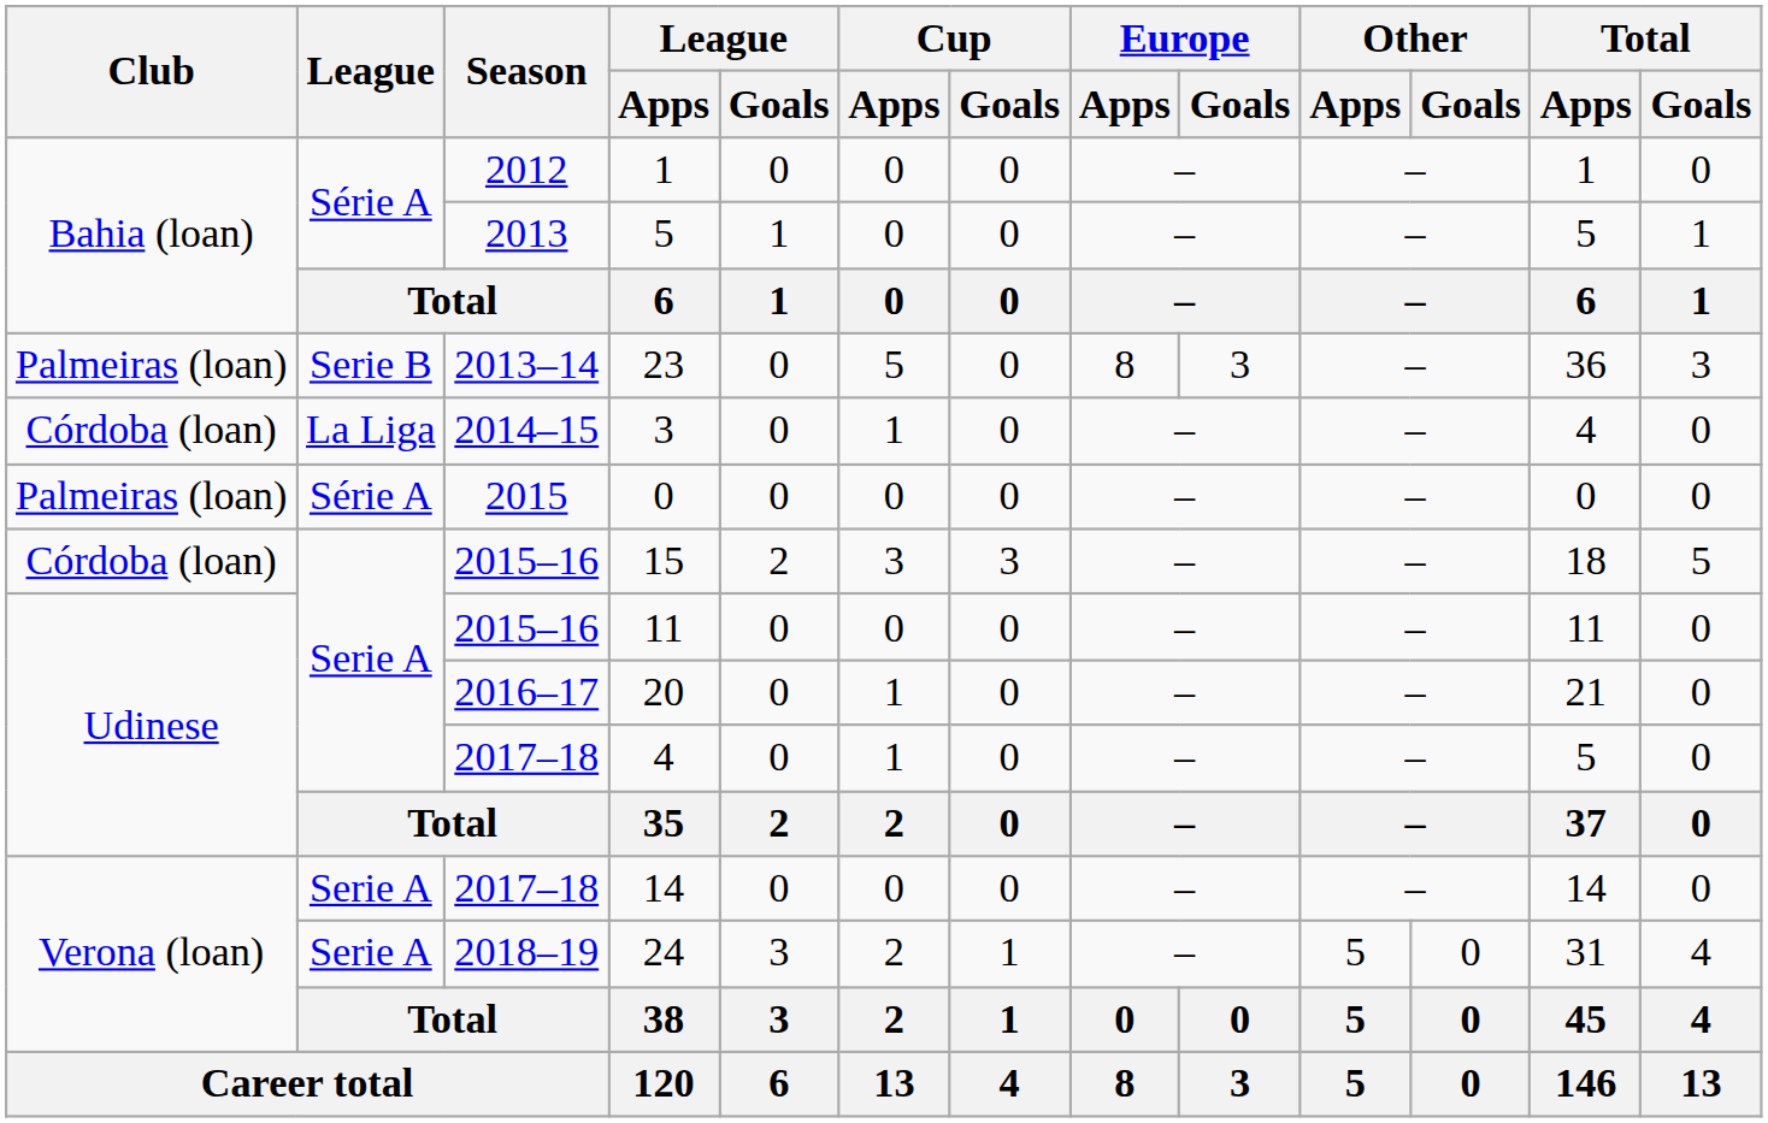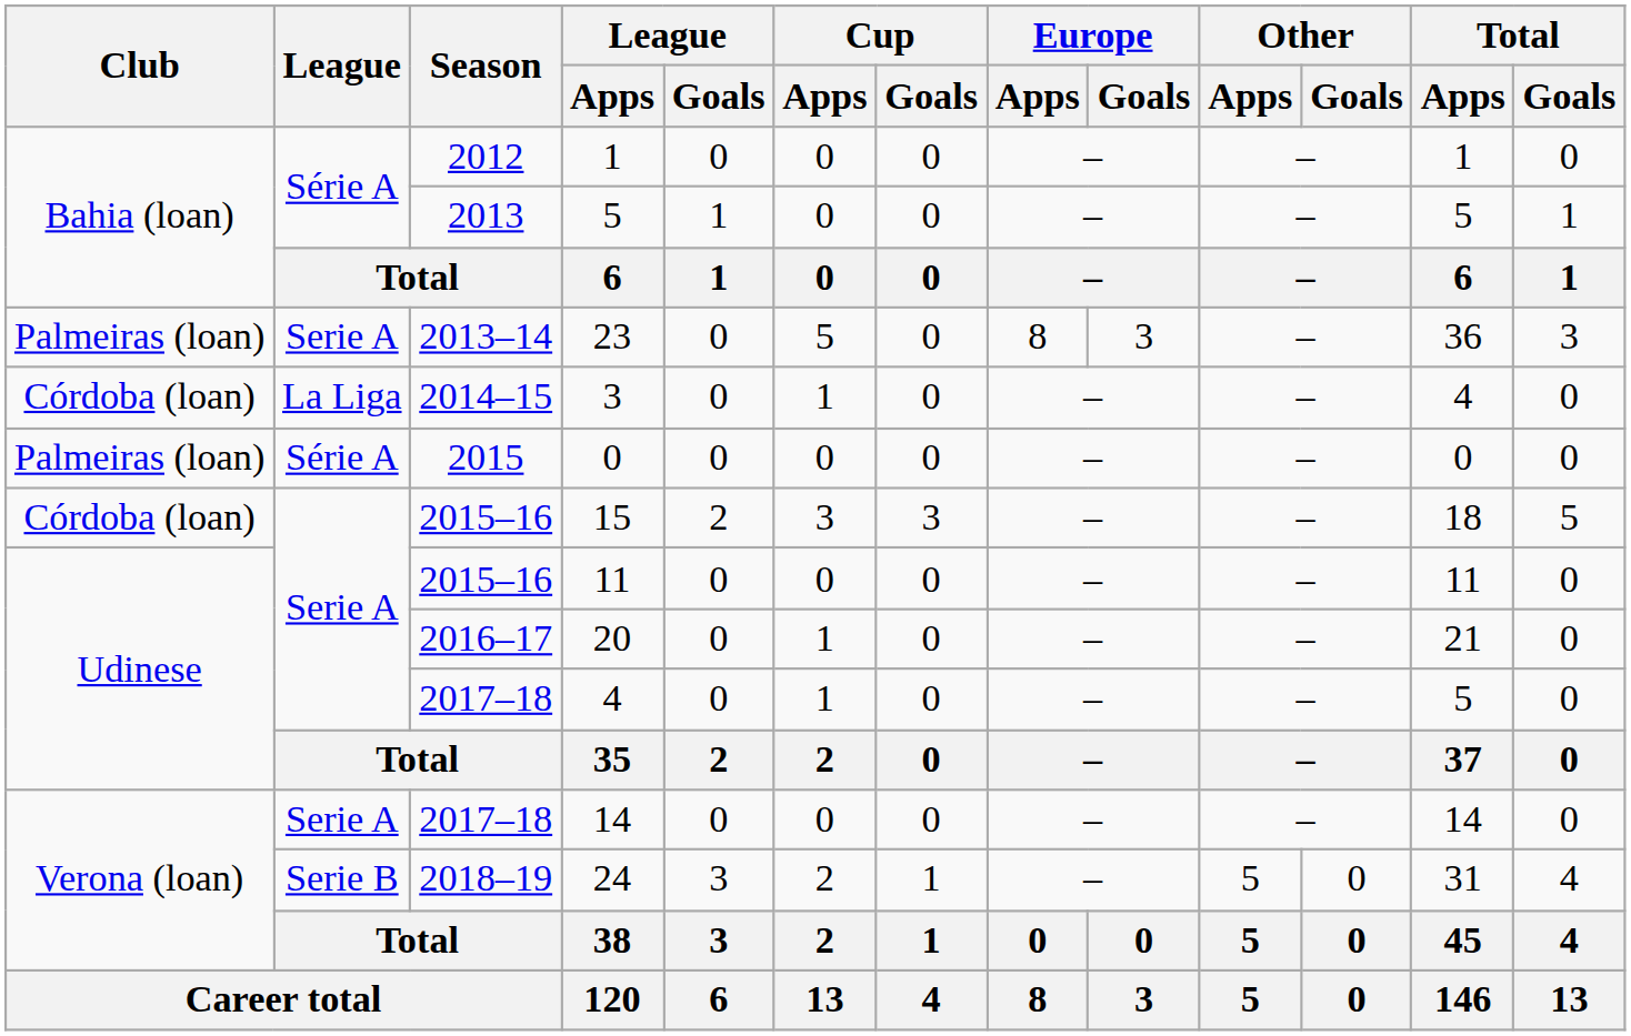 <table class="wikitable" style="text-align: center;">
 <tr>
 <th rowspan="2">Club</th>
 <th rowspan="2">League</th>
 <th rowspan="2">Season</th>
 <th colspan="2">League</th>
 <th colspan="2">Cup</th>
 <th colspan="2"><a href='#'>Europe</a></th>
 <th colspan="2">Other</th>
 <th colspan="2">Total</th>
 </tr>
 <tr>
 <th>Apps</th>
 <th>Goals</th>
 <th>Apps</th>
 <th>Goals</th>
 <th>Apps</th>
 <th>Goals</th>
 <th>Apps</th>
 <th>Goals</th>
 <th>Apps</th>
 <th>Goals</th>
 </tr>
 <tr>
 <td rowspan="3"><a href='#'>Bahia</a> (loan)</td>
 <td rowspan="2"><a href='#'>Série A</a></td>
 <td><a href='#'>2012</a></td>
 <td>1</td>
 <td>0</td>
 <td>0</td>
 <td>0</td>
 <td colspan="2">–</td>
 <td colspan="2">–</td>
 <td>1</td>
 <td>0</td>
 </tr>
 <tr>
 <td><a href='#'>2013</a></td>
 <td>5</td>
 <td>1</td>
 <td>0</td>
 <td>0</td>
 <td colspan="2">–</td>
 <td colspan="2">–</td>
 <td>5</td>
 <td>1</td>
 </tr>
 <tr>
 <th colspan="2">Total</th>
 <th>6</th>
 <th>1</th>
 <th>0</th>
 <th>0</th>
 <th colspan="2">–</th>
 <th colspan="2">–</th>
 <th>6</th>
 <th>1</th>
 </tr>
 <tr>
 <td><a href='#'>Palmeiras</a> (loan)</td>
-<td><a href='#'>Serie B</a></td>
+<td><a href='#'>Serie A</a></td>
 <td><a href='#'>2013–14</a></td>
 <td>23</td>
 <td>0</td>
 <td>5</td>
 <td>0</td>
 <td>8</td>
 <td>3</td>
 <td colspan="2">–</td>
 <td>36</td>
 <td>3</td>
 </tr>
 <tr>
 <td><a href='#'>Córdoba</a> (loan)</td>
 <td><a href='#'>La Liga</a></td>
 <td><a href='#'>2014–15</a></td>
 <td>3</td>
 <td>0</td>
 <td>1</td>
 <td>0</td>
 <td colspan="2">–</td>
 <td colspan="2">–</td>
 <td>4</td>
 <td>0</td>
 </tr>
 <tr>
 <td><a href='#'>Palmeiras</a> (loan)</td>
 <td><a href='#'>Série A</a></td>
 <td><a href='#'>2015</a></td>
 <td>0</td>
 <td>0</td>
 <td>0</td>
 <td>0</td>
 <td colspan="2">–</td>
 <td colspan="2">–</td>
 <td>0</td>
 <td>0</td>
 </tr>
 <tr>
 <td><a href='#'>Córdoba</a> (loan)</td>
 <td rowspan="4"><a href='#'>Serie A</a></td>
 <td><a href='#'>2015–16</a></td>
 <td>15</td>
 <td>2</td>
 <td>3</td>
 <td>3</td>
 <td colspan="2">–</td>
 <td colspan="2">–</td>
 <td>18</td>
 <td>5</td>
 </tr>
 <tr>
 <td rowspan="4"><a href='#'>Udinese</a></td>
 <td><a href='#'>2015–16</a></td>
 <td>11</td>
 <td>0</td>
 <td>0</td>
 <td>0</td>
 <td colspan="2">–</td>
 <td colspan="2">–</td>
 <td>11</td>
 <td>0</td>
 </tr>
 <tr>
 <td><a href='#'>2016–17</a></td>
 <td>20</td>
 <td>0</td>
 <td>1</td>
 <td>0</td>
 <td colspan="2">–</td>
 <td colspan="2">–</td>
 <td>21</td>
 <td>0</td>
 </tr>
 <tr>
 <td><a href='#'>2017–18</a></td>
 <td>4</td>
 <td>0</td>
 <td>1</td>
 <td>0</td>
 <td colspan="2">–</td>
 <td colspan="2">–</td>
 <td>5</td>
 <td>0</td>
 </tr>
 <tr>
 <th colspan="2">Total</th>
 <th>35</th>
 <th>2</th>
 <th>2</th>
 <th>0</th>
 <th colspan="2">–</th>
 <th colspan="2">–</th>
 <th>37</th>
 <th>0</th>
 </tr>
 <tr>
 <td rowspan="3"><a href='#'>Verona</a> (loan)</td>
 <td><a href='#'>Serie A</a></td>
 <td><a href='#'>2017–18</a></td>
 <td>14</td>
 <td>0</td>
 <td>0</td>
 <td>0</td>
 <td colspan="2">–</td>
 <td colspan="2">–</td>
 <td>14</td>
 <td>0</td>
 </tr>
 <tr>
-<td><a href='#'>Serie A</a></td>
+<td><a href='#'>Serie B</a></td>
 <td><a href='#'>2018–19</a></td>
 <td>24</td>
 <td>3</td>
 <td>2</td>
 <td>1</td>
 <td colspan="2">–</td>
 <td>5</td>
 <td>0</td>
 <td>31</td>
 <td>4</td>
 </tr>
 <tr>
 <th colspan="2">Total</th>
 <th>38</th>
 <th>3</th>
 <th>2</th>
 <th>1</th>
 <th>0</th>
 <th>0</th>
 <th>5</th>
 <th>0</th>
 <th>45</th>
 <th>4</th>
 </tr>
 <tr>
 <th colspan="3">Career total</th>
 <th>120</th>
 <th>6</th>
 <th>13</th>
 <th>4</th>
 <th>8</th>
 <th>3</th>
 <th>5</th>
 <th>0</th>
 <th>146</th>
 <th>13</th>
 </tr>
 </table>
